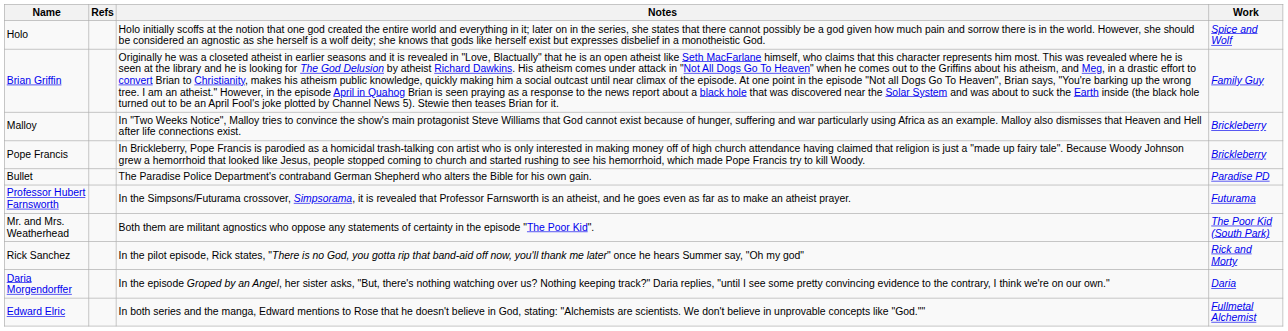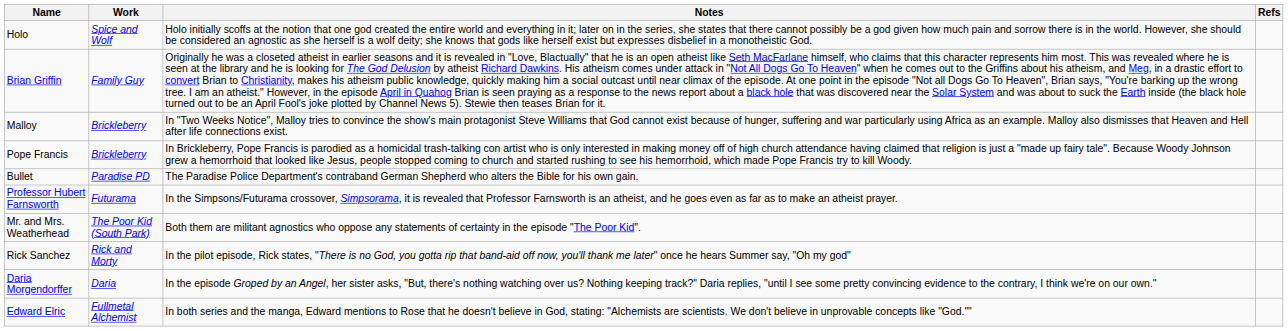 <table class="wikitable sortable">
 <tr>
 <th>Name</th>
+<th>Work</th>
+<th>Notes</th>
 <th>Refs</th>
-<th>Notes</th>
-<th>Work</th>
 </tr>
 <tr>
 <td>Holo</td>
+<td><em><a href='#'>Spice and Wolf</a></em></td>
+<td>Holo initially scoffs at the notion that one god created the entire world and everything in it; later on in the series, she states that there cannot possibly be a god given how much pain and sorrow there is in the world. However, she should be considered an agnostic as she herself is a wolf deity; she knows that gods like herself exist but expresses disbelief in a monotheistic God.</td>
 <td></td>
-<td>Holo initially scoffs at the notion that one god created the entire world and everything in it; later on in the series, she states that there cannot possibly be a god given how much pain and sorrow there is in the world. However, she should be considered an agnostic as she herself is a wolf deity; she knows that gods like herself exist but expresses disbelief in a monotheistic God.</td>
-<td><em><a href='#'>Spice and Wolf</a></em></td>
 </tr>
 <tr>
 <td><a href='#'>Brian Griffin</a></td>
+<td><em><a href='#'>Family Guy</a></em></td>
+<td>Originally he was a closeted atheist in earlier seasons and it is revealed in "Love, Blactually" that he is an open atheist like <a href='#'>Seth MacFarlane</a> himself, who claims that this character represents him most. This was revealed where he is seen at the library and he is looking for <em><a href='#'>The God Delusion</a></em> by atheist <a href='#'>Richard Dawkins</a>. His atheism comes under attack in "<a href='#'>Not All Dogs Go To Heaven</a>" when he comes out to the Griffins about his atheism, and <a href='#'>Meg</a>, in a drastic effort to <a href='#'>convert</a> Brian to <a href='#'>Christianity</a>, makes his atheism public knowledge, quickly making him a social outcast until near climax of the episode. At one point in the episode "Not all Dogs Go To Heaven", Brian says, "You're barking up the wrong tree. I am an atheist." However, in the episode <a href='#'>April in Quahog</a> Brian is seen praying as a response to the news report about a <a href='#'>black hole</a> that was discovered near the <a href='#'>Solar System</a> and was about to suck the <a href='#'>Earth</a> inside (the black hole turned out to be an April Fool's joke plotted by Channel News 5). Stewie then teases Brian for it.</td>
 <td></td>
-<td>Originally he was a closeted atheist in earlier seasons and it is revealed in "Love, Blactually" that he is an open atheist like <a href='#'>Seth MacFarlane</a> himself, who claims that this character represents him most. This was revealed where he is seen at the library and he is looking for <em><a href='#'>The God Delusion</a></em> by atheist <a href='#'>Richard Dawkins</a>. His atheism comes under attack in "<a href='#'>Not All Dogs Go To Heaven</a>" when he comes out to the Griffins about his atheism, and <a href='#'>Meg</a>, in a drastic effort to <a href='#'>convert</a> Brian to <a href='#'>Christianity</a>, makes his atheism public knowledge, quickly making him a social outcast until near climax of the episode. At one point in the episode "Not all Dogs Go To Heaven", Brian says, "You're barking up the wrong tree. I am an atheist." However, in the episode <a href='#'>April in Quahog</a> Brian is seen praying as a response to the news report about a <a href='#'>black hole</a> that was discovered near the <a href='#'>Solar System</a> and was about to suck the <a href='#'>Earth</a> inside (the black hole turned out to be an April Fool's joke plotted by Channel News 5). Stewie then teases Brian for it.</td>
-<td><em><a href='#'>Family Guy</a></em></td>
 </tr>
 <tr>
 <td>Malloy</td>
+<td><em><a href='#'>Brickleberry</a></em></td>
+<td>In "Two Weeks Notice", Malloy tries to convince the show's main protagonist Steve Williams that God cannot exist because of hunger, suffering and war particularly using Africa as an example. Malloy also dismisses that Heaven and Hell after life connections exist.</td>
 <td></td>
-<td>In "Two Weeks Notice", Malloy tries to convince the show's main protagonist Steve Williams that God cannot exist because of hunger, suffering and war particularly using Africa as an example. Malloy also dismisses that Heaven and Hell after life connections exist.</td>
-<td><em><a href='#'>Brickleberry</a></em></td>
 </tr>
 <tr>
 <td>Pope Francis</td>
+<td><em><a href='#'>Brickleberry</a></em></td>
+<td>In Brickleberry, Pope Francis is parodied as a homicidal trash-talking con artist who is only interested in making money off of high church attendance having claimed that religion is just a "made up fairy tale". Because Woody Johnson grew a hemorrhoid that looked like Jesus, people stopped coming to church and started rushing to see his hemorrhoid, which made Pope Francis try to kill Woody.</td>
 <td></td>
-<td>In Brickleberry, Pope Francis is parodied as a homicidal trash-talking con artist who is only interested in making money off of high church attendance having claimed that religion is just a "made up fairy tale". Because Woody Johnson grew a hemorrhoid that looked like Jesus, people stopped coming to church and started rushing to see his hemorrhoid, which made Pope Francis try to kill Woody.</td>
-<td><em><a href='#'>Brickleberry</a></em></td>
 </tr>
 <tr>
 <td>Bullet</td>
+<td><em><a href='#'>Paradise PD</a></em></td>
+<td>The Paradise Police Department's contraband German Shepherd who alters the Bible for his own gain.</td>
 <td></td>
-<td>The Paradise Police Department's contraband German Shepherd who alters the Bible for his own gain.</td>
-<td><em><a href='#'>Paradise PD</a></em></td>
 </tr>
 <tr>
 <td><a href='#'>Professor Hubert Farnsworth</a></td>
+<td><em><a href='#'>Futurama</a></em></td>
+<td>In the Simpsons/Futurama crossover, <em><a href='#'>Simpsorama</a></em>, it is revealed that Professor Farnsworth is an atheist, and he goes even as far as to make an atheist prayer.</td>
 <td></td>
-<td>In the Simpsons/Futurama crossover, <em><a href='#'>Simpsorama</a></em>, it is revealed that Professor Farnsworth is an atheist, and he goes even as far as to make an atheist prayer.</td>
-<td><em><a href='#'>Futurama</a></em></td>
 </tr>
 <tr>
 <td>Mr. and Mrs. Weatherhead</td>
+<td><em><a href='#'>The Poor Kid (South Park)</a></em></td>
+<td>Both them are militant agnostics who oppose any statements of certainty in the episode "<a href='#'>The Poor Kid</a>".</td>
 <td></td>
-<td>Both them are militant agnostics who oppose any statements of certainty in the episode "<a href='#'>The Poor Kid</a>".</td>
-<td><em><a href='#'>The Poor Kid (South Park)</a></em></td>
 </tr>
 <tr>
 <td>Rick Sanchez</td>
+<td><em><a href='#'>Rick and Morty</a></em></td>
+<td>In the pilot episode, Rick states, "<em>There is no God, you gotta rip that band-aid off now, you'll thank me later</em>" once he hears Summer say, "Oh my god"</td>
 <td></td>
-<td>In the pilot episode, Rick states, "<em>There is no God, you gotta rip that band-aid off now, you'll thank me later</em>" once he hears Summer say, "Oh my god"</td>
-<td><em><a href='#'>Rick and Morty</a></em></td>
 </tr>
 <tr>
 <td><a href='#'>Daria Morgendorffer</a></td>
+<td><em><a href='#'>Daria</a></em></td>
+<td>In the episode <em>Groped by an Angel</em>, her sister asks, "But, there's nothing watching over us? Nothing keeping track?"  Daria replies, "until I see some pretty convincing evidence to the contrary, I think we're on our own."</td>
 <td></td>
-<td>In the episode <em>Groped by an Angel</em>, her sister asks, "But, there's nothing watching over us? Nothing keeping track?"  Daria replies, "until I see some pretty convincing evidence to the contrary, I think we're on our own."</td>
-<td><em><a href='#'>Daria</a></em></td>
 </tr>
 <tr>
 <td><a href='#'>Edward Elric</a></td>
+<td><em><a href='#'>Fullmetal Alchemist</a></em></td>
+<td>In both series and the manga, Edward mentions to Rose that he doesn't believe in God, stating: "Alchemists are scientists. We don't believe in unprovable concepts like "God.""</td>
 <td></td>
-<td>In both series and the manga, Edward mentions to Rose that he doesn't believe in God, stating: "Alchemists are scientists. We don't believe in unprovable concepts like "God.""</td>
-<td><em><a href='#'>Fullmetal Alchemist</a></em></td>
 </tr>
 </table>
